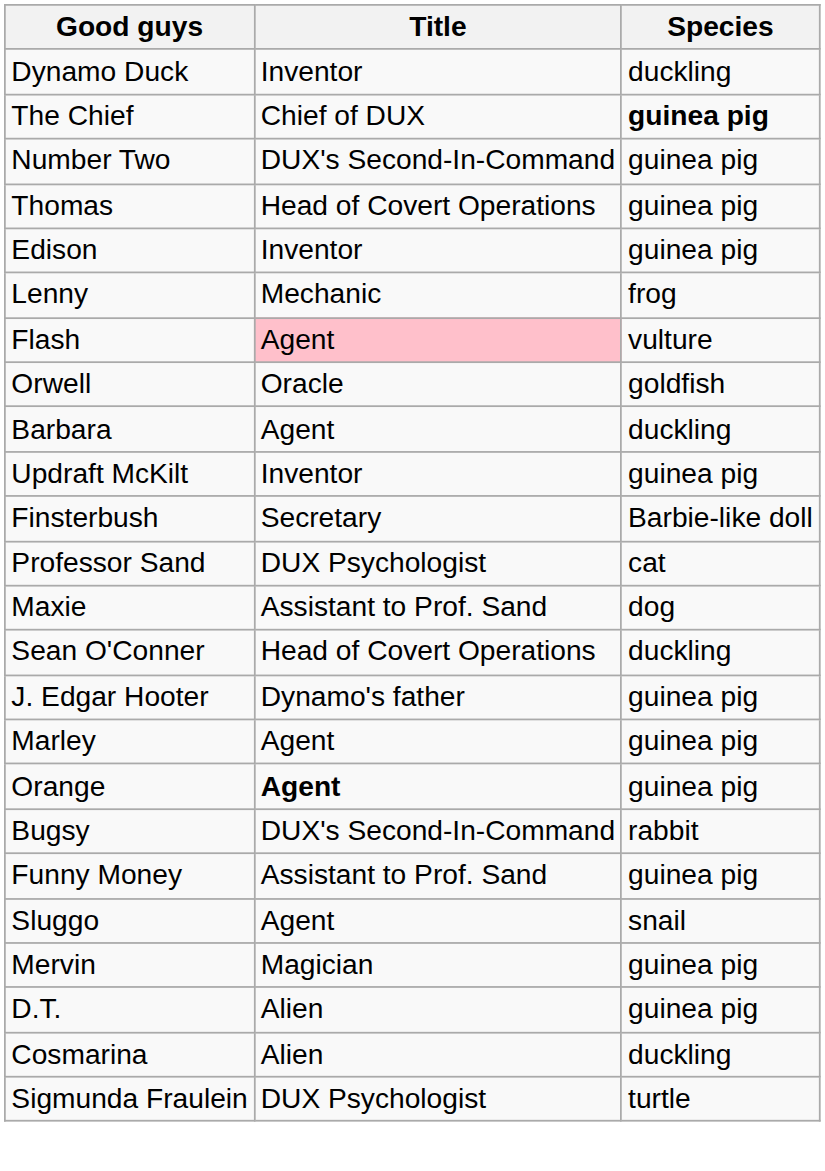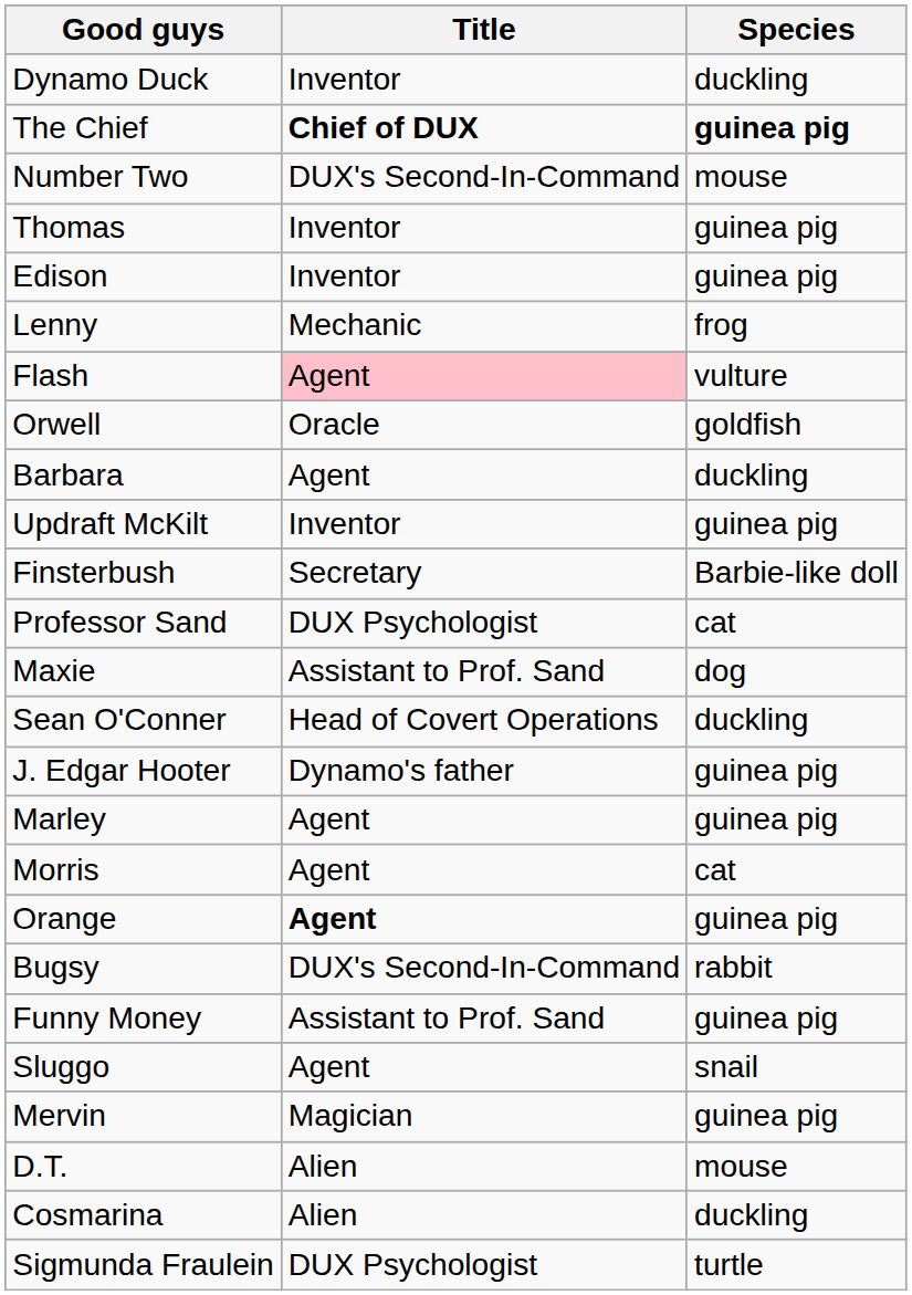 <table class="wikitable">
 <tr>
 <th>Good guys</th>
 <th>Title</th>
 <th>Species</th>
 </tr>
 <tr>
 <td>Dynamo Duck</td>
 <td>Inventor</td>
 <td>duckling</td>
 </tr>
 <tr>
 <td>The Chief</td>
-<td>Chief of DUX</td>
+<td><strong>Chief of DUX</strong></td>
 <td><strong>guinea pig</strong></td>
 </tr>
 <tr>
 <td>Number Two</td>
 <td>DUX's Second-In-Command</td>
-<td>guinea pig</td>
+<td>mouse</td>
 </tr>
 <tr>
 <td>Thomas</td>
-<td>Head of Covert Operations</td>
+<td>Inventor</td>
 <td>guinea pig</td>
 </tr>
 <tr>
 <td>Edison</td>
 <td>Inventor</td>
 <td>guinea pig</td>
 </tr>
 <tr>
 <td>Lenny</td>
 <td>Mechanic</td>
 <td>frog</td>
 </tr>
 <tr>
 <td>Flash</td>
 <td style="background: pink;">Agent</td>
 <td>vulture</td>
 </tr>
 <tr>
 <td>Orwell</td>
 <td>Oracle</td>
 <td>goldfish</td>
 </tr>
 <tr>
 <td>Barbara</td>
 <td>Agent</td>
 <td>duckling</td>
 </tr>
 <tr>
 <td>Updraft McKilt</td>
 <td>Inventor</td>
 <td>guinea pig</td>
 </tr>
 <tr>
 <td>Finsterbush</td>
 <td>Secretary</td>
 <td>Barbie-like doll</td>
 </tr>
 <tr>
 <td>Professor Sand</td>
 <td>DUX Psychologist</td>
 <td>cat</td>
 </tr>
 <tr>
 <td>Maxie</td>
 <td>Assistant to Prof. Sand</td>
 <td>dog</td>
 </tr>
 <tr>
 <td>Sean O'Conner</td>
 <td>Head of Covert Operations</td>
 <td>duckling</td>
 </tr>
 <tr>
 <td>J. Edgar Hooter</td>
 <td>Dynamo's father</td>
 <td>guinea pig</td>
 </tr>
 <tr>
 <td>Marley</td>
 <td>Agent</td>
 <td>guinea pig</td>
 </tr>
 <tr>
+<td>Morris</td>
+<td>Agent</td>
+<td>cat</td>
+</tr>
+<tr>
 <td>Orange</td>
 <td><strong>Agent</strong></td>
 <td>guinea pig</td>
 </tr>
 <tr>
 <td>Bugsy</td>
 <td>DUX's Second-In-Command</td>
 <td>rabbit</td>
 </tr>
 <tr>
 <td>Funny Money</td>
 <td>Assistant to Prof. Sand</td>
 <td>guinea pig</td>
 </tr>
 <tr>
 <td>Sluggo</td>
 <td>Agent</td>
 <td>snail</td>
 </tr>
 <tr>
 <td>Mervin</td>
 <td>Magician</td>
 <td>guinea pig</td>
 </tr>
 <tr>
 <td>D.T.</td>
 <td>Alien</td>
-<td>guinea pig</td>
+<td>mouse</td>
 </tr>
 <tr>
 <td>Cosmarina</td>
 <td>Alien</td>
 <td>duckling</td>
 </tr>
 <tr>
 <td>Sigmunda Fraulein</td>
 <td>DUX Psychologist</td>
 <td>turtle</td>
 </tr>
 </table>
